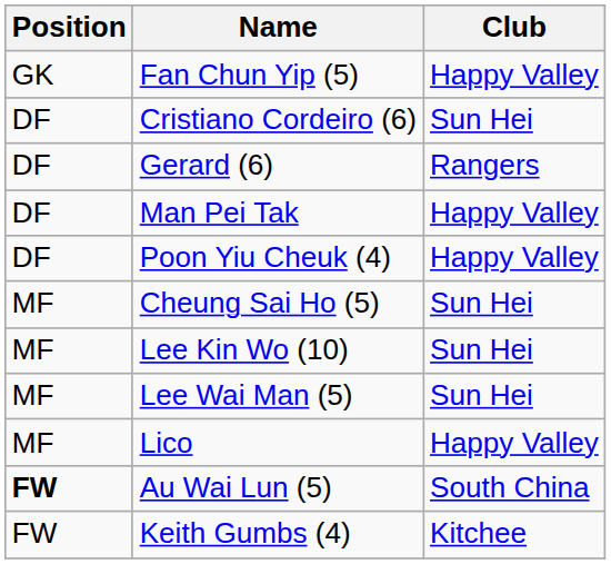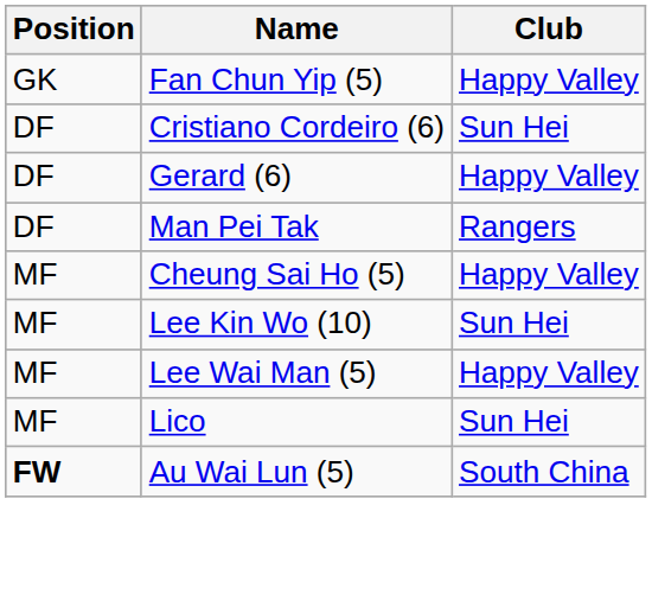 <table class="wikitable">
 <tr>
 <th>Position</th>
 <th>Name</th>
 <th>Club</th>
 </tr>
 <tr>
 <td>GK</td>
 <td> <a href='#'>Fan Chun Yip</a> (5)</td>
 <td><a href='#'>Happy Valley</a></td>
 </tr>
 <tr>
 <td>DF</td>
 <td> <a href='#'>Cristiano Cordeiro</a> (6)</td>
 <td><a href='#'>Sun Hei</a></td>
 </tr>
 <tr>
 <td>DF</td>
 <td> <a href='#'>Gerard</a> (6)</td>
-<td><a href='#'>Rangers</a></td>
+<td><a href='#'>Happy Valley</a></td>
 </tr>
 <tr>
 <td>DF</td>
 <td> <a href='#'>Man Pei Tak</a></td>
-<td><a href='#'>Happy Valley</a></td>
-</tr>
-<tr>
-<td>DF</td>
-<td> <a href='#'>Poon Yiu Cheuk</a> (4)</td>
-<td><a href='#'>Happy Valley</a></td>
+<td><a href='#'>Rangers</a></td>
 </tr>
 <tr>
 <td>MF</td>
 <td> <a href='#'>Cheung Sai Ho</a> (5)</td>
-<td><a href='#'>Sun Hei</a></td>
+<td><a href='#'>Happy Valley</a></td>
 </tr>
 <tr>
 <td>MF</td>
 <td> <a href='#'>Lee Kin Wo</a> (10)</td>
 <td><a href='#'>Sun Hei</a></td>
 </tr>
 <tr>
 <td>MF</td>
 <td> <a href='#'>Lee Wai Man</a> (5)</td>
-<td><a href='#'>Sun Hei</a></td>
+<td><a href='#'>Happy Valley</a></td>
 </tr>
 <tr>
 <td>MF</td>
 <td> <a href='#'>Lico</a></td>
-<td><a href='#'>Happy Valley</a></td>
+<td><a href='#'>Sun Hei</a></td>
 </tr>
 <tr>
 <td><strong>FW</strong></td>
 <td> <a href='#'>Au Wai Lun</a> (5)</td>
 <td><a href='#'>South China</a></td>
 </tr>
-<tr>
-<td>FW</td>
-<td> <a href='#'>Keith Gumbs</a> (4)</td>
-<td><a href='#'>Kitchee</a></td>
-</tr>
 </table>
